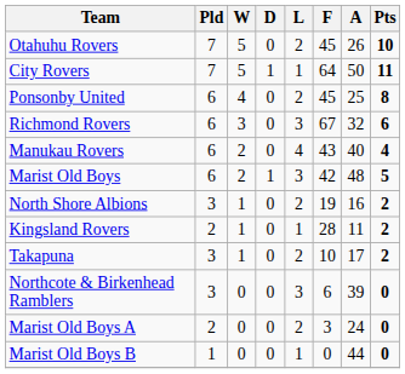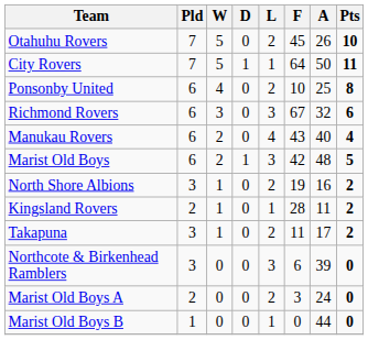 <table class="wikitable" style="text-align:center;">
 <tr>
 <th width=175>Team</th>
 <th width=20 abbr="Played">Pld</th>
 <th width=20 abbr="Won">W</th>
 <th width=20 abbr="Drawn">D</th>
 <th width=20 abbr="Lost">L</th>
 <th width=20 abbr="For">F</th>
 <th width=20 abbr="Against">A</th>
 <th width=20 abbr="Points">Pts</th>
 </tr>
 <tr>
 <td style="text-align:left;"><a href='#'>Otahuhu Rovers</a></td>
 <td>7</td>
 <td>5</td>
 <td>0</td>
 <td>2</td>
 <td>45</td>
 <td>26</td>
 <td><strong>10</strong></td>
 </tr>
 <tr>
 <td style="text-align:left;"><a href='#'>City Rovers</a></td>
 <td>7</td>
 <td>5</td>
 <td>1</td>
 <td>1</td>
 <td>64</td>
 <td>50</td>
 <td><strong>11</strong></td>
 </tr>
 <tr>
 <td style="text-align:left;"><a href='#'>Ponsonby United</a></td>
 <td>6</td>
 <td>4</td>
 <td>0</td>
 <td>2</td>
-<td>45</td>
+<td>10</td>
 <td>25</td>
 <td><strong>8</strong></td>
 </tr>
 <tr>
 <td style="text-align:left;"><a href='#'>Richmond Rovers</a></td>
 <td>6</td>
 <td>3</td>
 <td>0</td>
 <td>3</td>
 <td>67</td>
 <td>32</td>
 <td><strong>6</strong></td>
 </tr>
 <tr>
 <td style="text-align:left;"><a href='#'>Manukau Rovers</a></td>
 <td>6</td>
 <td>2</td>
 <td>0</td>
 <td>4</td>
 <td>43</td>
 <td>40</td>
 <td><strong>4</strong></td>
 </tr>
 <tr>
 <td style="text-align:left;"><a href='#'>Marist Old Boys</a></td>
 <td>6</td>
 <td>2</td>
 <td>1</td>
 <td>3</td>
 <td>42</td>
 <td>48</td>
 <td><strong>5</strong></td>
 </tr>
 <tr>
 <td style="text-align:left;"><a href='#'>North Shore Albions</a></td>
 <td>3</td>
 <td>1</td>
 <td>0</td>
 <td>2</td>
 <td>19</td>
 <td>16</td>
 <td><strong>2</strong></td>
 </tr>
 <tr>
 <td style="text-align:left;"><a href='#'>Kingsland Rovers</a></td>
 <td>2</td>
 <td>1</td>
 <td>0</td>
 <td>1</td>
 <td>28</td>
 <td>11</td>
 <td><strong>2</strong></td>
 </tr>
 <tr>
 <td style="text-align:left;"><a href='#'>Takapuna</a></td>
 <td>3</td>
 <td>1</td>
 <td>0</td>
 <td>2</td>
-<td>10</td>
+<td>11</td>
 <td>17</td>
 <td><strong>2</strong></td>
 </tr>
 <tr>
 <td style="text-align:left;"><a href='#'>Northcote & Birkenhead Ramblers</a></td>
 <td>3</td>
 <td>0</td>
 <td>0</td>
 <td>3</td>
 <td>6</td>
 <td>39</td>
 <td><strong>0</strong></td>
 </tr>
 <tr>
 <td style="text-align:left;"><a href='#'>Marist Old Boys A</a></td>
 <td>2</td>
 <td>0</td>
 <td>0</td>
 <td>2</td>
 <td>3</td>
 <td>24</td>
 <td><strong>0</strong></td>
 </tr>
 <tr>
 <td style="text-align:left;"><a href='#'>Marist Old Boys B</a></td>
 <td>1</td>
 <td>0</td>
 <td>0</td>
 <td>1</td>
 <td>0</td>
 <td>44</td>
 <td><strong>0</strong></td>
 </tr>
 <tr>
 </tr>
 </table>
